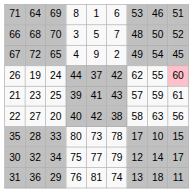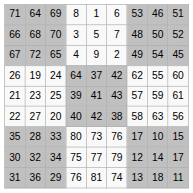 <table class="wikitable" style="margin-left:auto;margin-right:auto;text-align:center;width:18em;height:18em;table-layout:fixed;">
 <tr>
 <td style="background-color: silver;">71</td>
 <td style="background-color: silver;">64</td>
 <td style="background-color: silver;">69</td>
 <td>8</td>
 <td>1</td>
 <td>6</td>
 <td style="background-color: silver;">53</td>
 <td style="background-color: silver;">46</td>
 <td style="background-color: silver;">51</td>
 </tr>
 <tr>
 <td style="background-color: silver;">66</td>
 <td style="background-color: silver;">68</td>
 <td style="background-color: silver;">70</td>
 <td>3</td>
 <td>5</td>
 <td>7</td>
 <td style="background-color: silver;">48</td>
 <td style="background-color: silver;">50</td>
 <td style="background-color: silver;">52</td>
 </tr>
 <tr>
 <td style="background-color: silver;">67</td>
 <td style="background-color: silver;">72</td>
 <td style="background-color: silver;">65</td>
 <td>4</td>
 <td>9</td>
 <td>2</td>
 <td style="background-color: silver;">49</td>
 <td style="background-color: silver;">54</td>
 <td style="background-color: silver;">45</td>
 </tr>
 <tr>
 <td>26</td>
 <td>19</td>
 <td>24</td>
-<td style="background-color: silver;">44</td>
+<td style="background-color: silver;">64</td>
 <td style="background-color: silver;">37</td>
 <td style="background-color: silver;">42</td>
 <td>62</td>
 <td>55</td>
-<td style="background: pink;">60</td>
+<td>60</td>
 </tr>
 <tr>
 <td>21</td>
 <td>23</td>
 <td>25</td>
 <td style="background-color: silver;">39</td>
 <td style="background-color: silver;">41</td>
 <td style="background-color: silver;">43</td>
 <td>57</td>
 <td>59</td>
 <td>61</td>
 </tr>
 <tr>
 <td>22</td>
 <td>27</td>
 <td>20</td>
 <td style="background-color: silver;">40</td>
 <td style="background-color: silver;">42</td>
 <td style="background-color: silver;">38</td>
 <td>58</td>
 <td>63</td>
 <td>56</td>
 </tr>
 <tr>
 <td style="background-color: silver;">35</td>
 <td style="background-color: silver;">28</td>
 <td style="background-color: silver;">33</td>
 <td>80</td>
 <td>73</td>
-<td>78</td>
+<td>76</td>
 <td style="background-color: silver;">17</td>
 <td style="background-color: silver;">10</td>
 <td style="background-color: silver;">15</td>
 </tr>
 <tr>
 <td style="background-color: silver;">30</td>
 <td style="background-color: silver;">32</td>
 <td style="background-color: silver;">34</td>
 <td>75</td>
 <td>77</td>
 <td>79</td>
 <td style="background-color: silver;">12</td>
 <td style="background-color: silver;">14</td>
 <td style="background-color: silver;">17</td>
 </tr>
 <tr>
 <td style="background-color: silver;">31</td>
 <td style="background-color: silver;">36</td>
 <td style="background-color: silver;">29</td>
 <td>76</td>
 <td>81</td>
 <td>74</td>
 <td style="background-color: silver;">13</td>
 <td style="background-color: silver;">18</td>
 <td style="background-color: silver;">11</td>
 </tr>
 </table>
